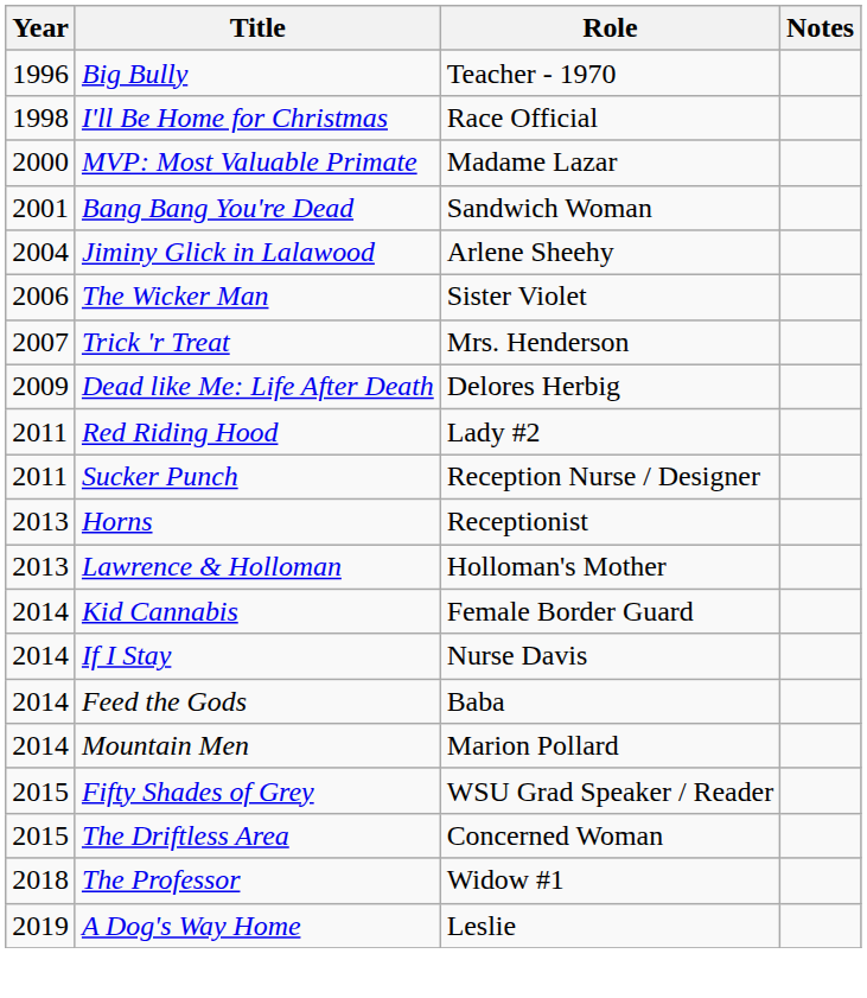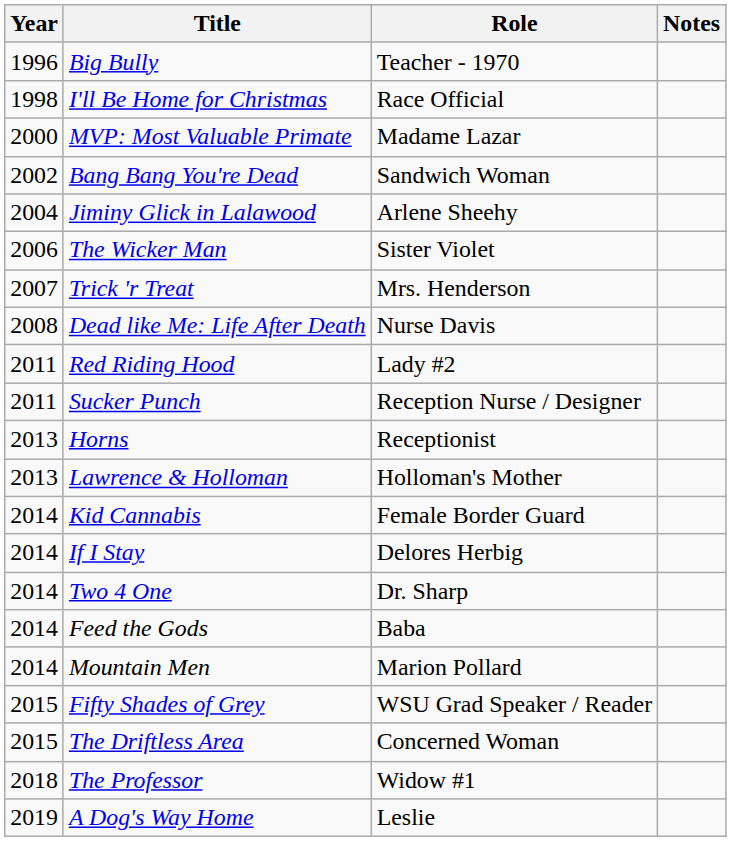 <table class="wikitable sortable">
 <tr>
 <th>Year</th>
 <th>Title</th>
 <th>Role</th>
 <th class="unsortable">Notes</th>
 </tr>
 <tr>
 <td>1996</td>
 <td><a href='#'><em>Big Bully</em></a></td>
 <td>Teacher - 1970</td>
 <td></td>
 </tr>
 <tr>
 <td>1998</td>
 <td><a href='#'><em>I'll Be Home for Christmas</em></a></td>
 <td>Race Official</td>
 <td></td>
 </tr>
 <tr>
 <td>2000</td>
 <td><em><a href='#'>MVP: Most Valuable Primate</a></em></td>
 <td>Madame Lazar</td>
 <td></td>
 </tr>
 <tr>
-<td>2001</td>
+<td>2002</td>
 <td><a href='#'><em>Bang Bang You're Dead</em></a></td>
 <td>Sandwich Woman</td>
 <td></td>
 </tr>
 <tr>
 <td>2004</td>
 <td><em><a href='#'>Jiminy Glick in Lalawood</a></em></td>
 <td>Arlene Sheehy</td>
 <td></td>
 </tr>
 <tr>
 <td>2006</td>
 <td data-sort-value="Wicker Man, The"><a href='#'><em>The Wicker Man</em></a></td>
 <td>Sister Violet</td>
 <td></td>
 </tr>
 <tr>
 <td>2007</td>
 <td><em><a href='#'>Trick 'r Treat</a></em></td>
 <td>Mrs. Henderson</td>
 <td></td>
 </tr>
 <tr>
-<td>2009</td>
+<td>2008</td>
 <td><em><a href='#'>Dead like Me: Life After Death</a></em></td>
-<td>Delores Herbig</td>
+<td>Nurse Davis</td>
 <td></td>
 </tr>
 <tr>
 <td>2011</td>
 <td><a href='#'><em>Red Riding Hood</em></a></td>
 <td>Lady #2</td>
 <td></td>
 </tr>
 <tr>
 <td>2011</td>
 <td><a href='#'><em>Sucker Punch</em></a></td>
 <td>Reception Nurse / Designer</td>
 <td></td>
 </tr>
 <tr>
 <td>2013</td>
 <td><a href='#'><em>Horns</em></a></td>
 <td>Receptionist</td>
 <td></td>
 </tr>
 <tr>
 <td>2013</td>
 <td><em><a href='#'>Lawrence & Holloman</a></em></td>
 <td>Holloman's Mother</td>
 <td></td>
 </tr>
 <tr>
 <td>2014</td>
 <td><em><a href='#'>Kid Cannabis</a></em></td>
 <td>Female Border Guard</td>
 <td></td>
 </tr>
 <tr>
 <td>2014</td>
 <td><a href='#'><em>If I Stay</em></a></td>
-<td>Nurse Davis</td>
+<td>Delores Herbig</td>
+<td></td>
+</tr>
+<tr>
+<td>2014</td>
+<td><em><a href='#'>Two 4 One</a></em></td>
+<td>Dr. Sharp</td>
 <td></td>
 </tr>
 <tr>
 <td>2014</td>
 <td><em>Feed the Gods</em></td>
 <td>Baba</td>
 <td></td>
 </tr>
 <tr>
 <td>2014</td>
 <td><em>Mountain Men</em></td>
 <td>Marion Pollard</td>
 <td></td>
 </tr>
 <tr>
 <td>2015</td>
 <td><a href='#'><em>Fifty Shades of Grey</em></a></td>
 <td>WSU Grad Speaker / Reader</td>
 <td></td>
 </tr>
 <tr>
 <td>2015</td>
 <td data-sort-value="Driftless Area, The"><em><a href='#'>The Driftless Area</a></em></td>
 <td>Concerned Woman</td>
 <td></td>
 </tr>
 <tr>
 <td>2018</td>
 <td data-sort-value="Professor, The"><a href='#'><em>The Professor</em></a></td>
 <td>Widow #1</td>
 <td></td>
 </tr>
 <tr>
 <td>2019</td>
 <td data-sort-value="Dog's Way Home, A"><em><a href='#'>A Dog's Way Home</a></em></td>
 <td>Leslie</td>
 <td></td>
 </tr>
 </table>
